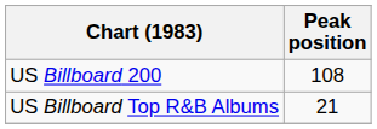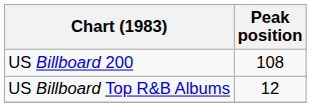 <table class="wikitable sortable">
 <tr>
 <th>Chart (1983)</th>
 <th>Peak<br>position</th>
 </tr>
 <tr>
 <td>US <a href='#'><em>Billboard</em> 200</a></td>
 <td style="text-align:center;">108</td>
 </tr>
 <tr>
 <td>US <em>Billboard</em> <a href='#'>Top R&B Albums</a></td>
-<td style="text-align:center;">21</td>
+<td style="text-align:center;">12</td>
 </tr>
 <tr>
 </tr>
 </table>
